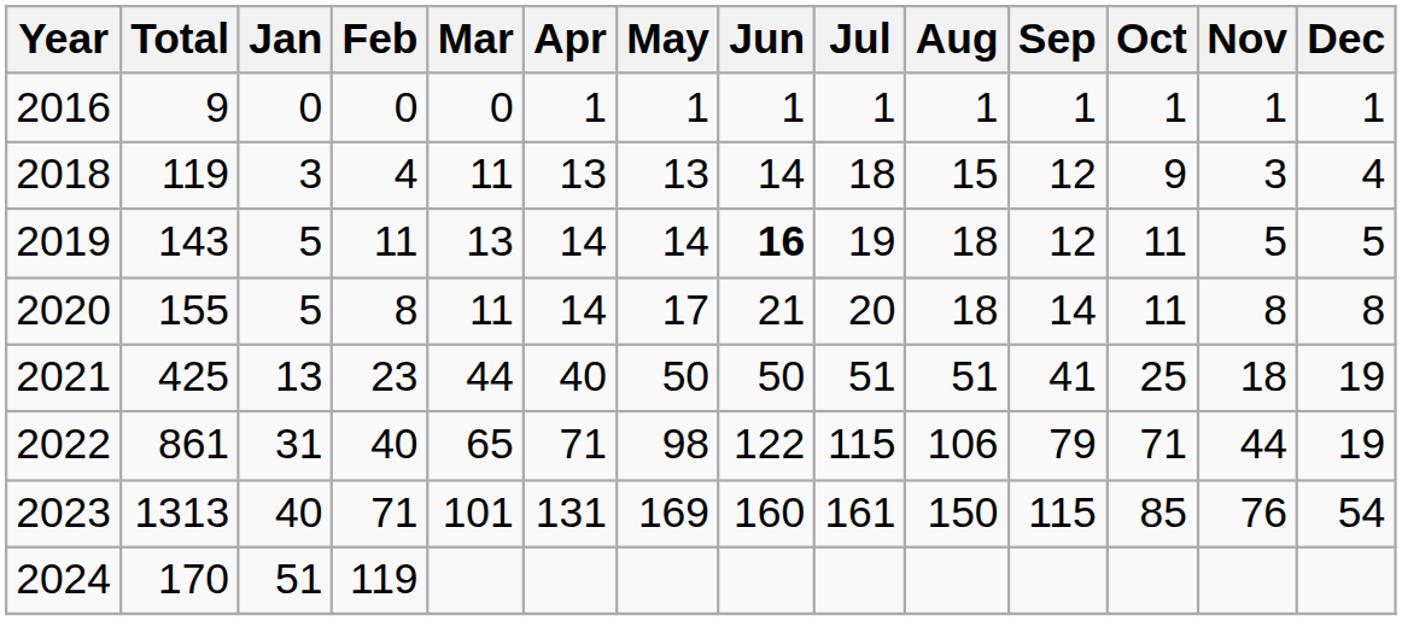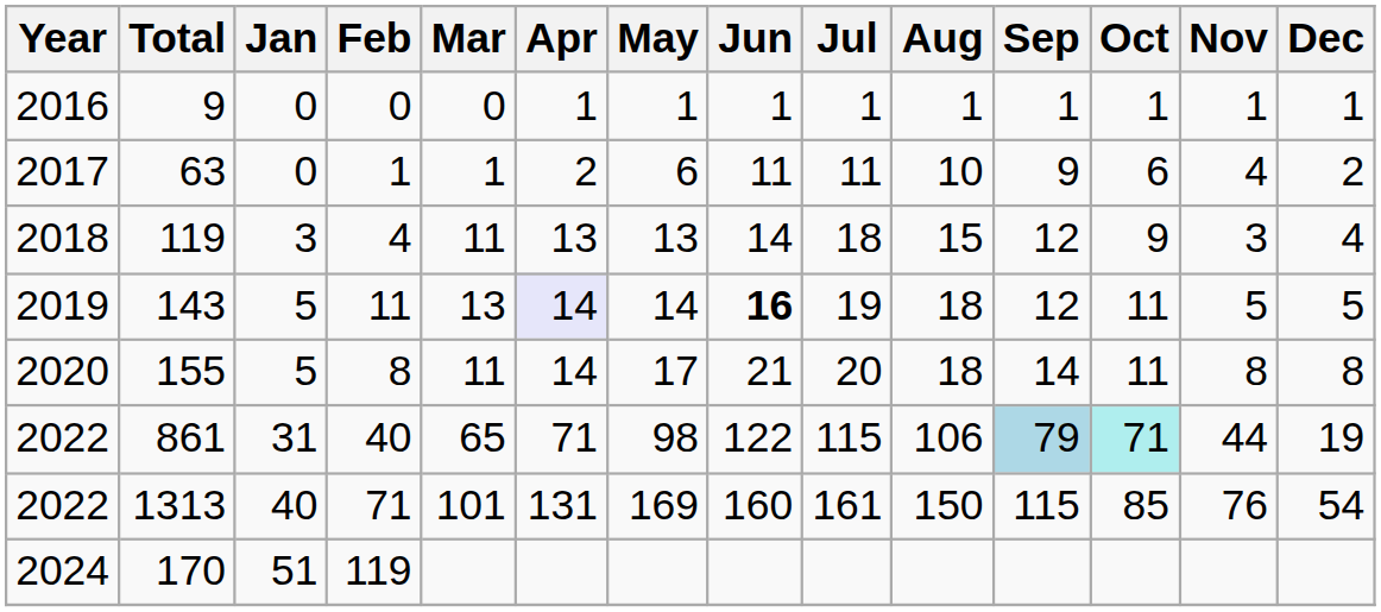 <table class="wikitable" style="text-align:right;">
 <tr>
 <th>Year</th>
 <th>Total</th>
 <th>Jan</th>
 <th>Feb</th>
 <th>Mar</th>
 <th>Apr</th>
 <th>May</th>
 <th>Jun</th>
 <th>Jul</th>
 <th>Aug</th>
 <th>Sep</th>
 <th>Oct</th>
 <th>Nov</th>
 <th>Dec</th>
 </tr>
 <tr align=right>
 <td>2016</td>
 <td>9</td>
 <td>0</td>
 <td>0</td>
 <td>0</td>
 <td>1</td>
 <td>1</td>
 <td>1</td>
 <td>1</td>
 <td>1</td>
 <td>1</td>
 <td>1</td>
 <td>1</td>
 <td>1</td>
 </tr>
 <tr align=right>
+<td>2017</td>
+<td>63</td>
+<td>0</td>
+<td>1</td>
+<td>1</td>
+<td>2</td>
+<td>6</td>
+<td>11</td>
+<td>11</td>
+<td>10</td>
+<td>9</td>
+<td>6</td>
+<td>4</td>
+<td>2</td>
+</tr>
+<tr align=right>
 <td>2018</td>
 <td>119</td>
 <td>3</td>
 <td>4</td>
 <td>11</td>
 <td>13</td>
 <td>13</td>
 <td>14</td>
 <td>18</td>
 <td>15</td>
 <td>12</td>
 <td>9</td>
 <td>3</td>
 <td>4</td>
 </tr>
 <tr align=right>
 <td>2019</td>
 <td>143</td>
 <td>5</td>
 <td>11</td>
 <td>13</td>
-<td>14</td>
+<td style="background: lavender;">14</td>
 <td>14</td>
 <td><strong>16</strong></td>
 <td>19</td>
 <td>18</td>
 <td>12</td>
 <td>11</td>
 <td>5</td>
 <td>5</td>
 </tr>
 <tr align=right>
 <td>2020</td>
 <td>155</td>
 <td>5</td>
 <td>8</td>
 <td>11</td>
 <td>14</td>
 <td>17</td>
 <td>21</td>
 <td>20</td>
 <td>18</td>
 <td>14</td>
 <td>11</td>
 <td>8</td>
 <td>8</td>
 </tr>
 <tr align=right>
-<td>2021</td>
-<td>425</td>
-<td>13</td>
-<td>23</td>
-<td>44</td>
-<td>40</td>
-<td>50</td>
-<td>50</td>
-<td>51</td>
-<td>51</td>
-<td>41</td>
-<td>25</td>
-<td>18</td>
-<td>19</td>
-</tr>
-<tr align=right>
 <td>2022</td>
 <td>861</td>
 <td>31</td>
 <td>40</td>
 <td>65</td>
 <td>71</td>
 <td>98</td>
 <td>122</td>
 <td>115</td>
 <td>106</td>
-<td>79</td>
-<td>71</td>
+<td style="background: lightblue;">79</td>
+<td style="background: paleturquoise;">71</td>
 <td>44</td>
 <td>19</td>
 </tr>
 <tr align=right>
-<td>2023</td>
+<td>2022</td>
 <td>1313</td>
 <td>40</td>
 <td>71</td>
 <td>101</td>
 <td>131</td>
 <td>169</td>
 <td>160</td>
 <td>161</td>
 <td>150</td>
 <td>115</td>
 <td>85</td>
 <td>76</td>
 <td>54</td>
 </tr>
 <tr align=right>
 <td>2024</td>
 <td>170</td>
 <td>51</td>
 <td>119</td>
 <td></td>
 <td></td>
 <td></td>
 <td></td>
 <td></td>
 <td></td>
 <td></td>
 <td></td>
 <td></td>
 <td></td>
 </tr>
 <tr>
 </tr>
 </table>
